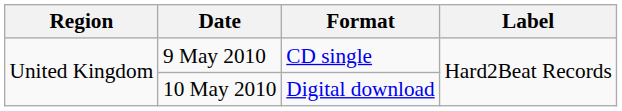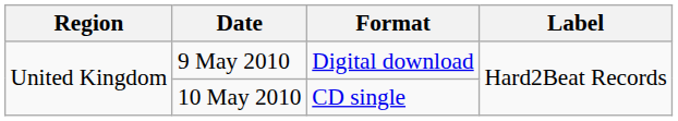 <table class="wikitable">
 <tr>
 <th>Region</th>
 <th>Date</th>
 <th>Format</th>
 <th>Label</th>
 </tr>
 <tr>
 <td rowspan=2>United Kingdom</td>
 <td>9 May 2010</td>
-<td><a href='#'>CD single</a></td>
+<td><a href='#'>Digital download</a></td>
 <td rowspan=2>Hard2Beat Records</td>
 </tr>
 <tr>
 <td>10 May 2010</td>
-<td><a href='#'>Digital download</a></td>
+<td><a href='#'>CD single</a></td>
 </tr>
 </table>
